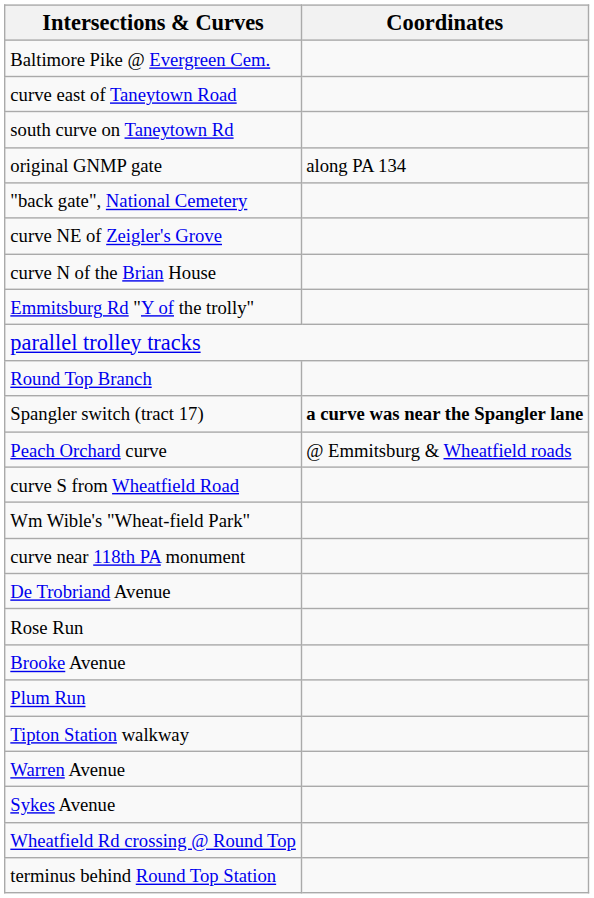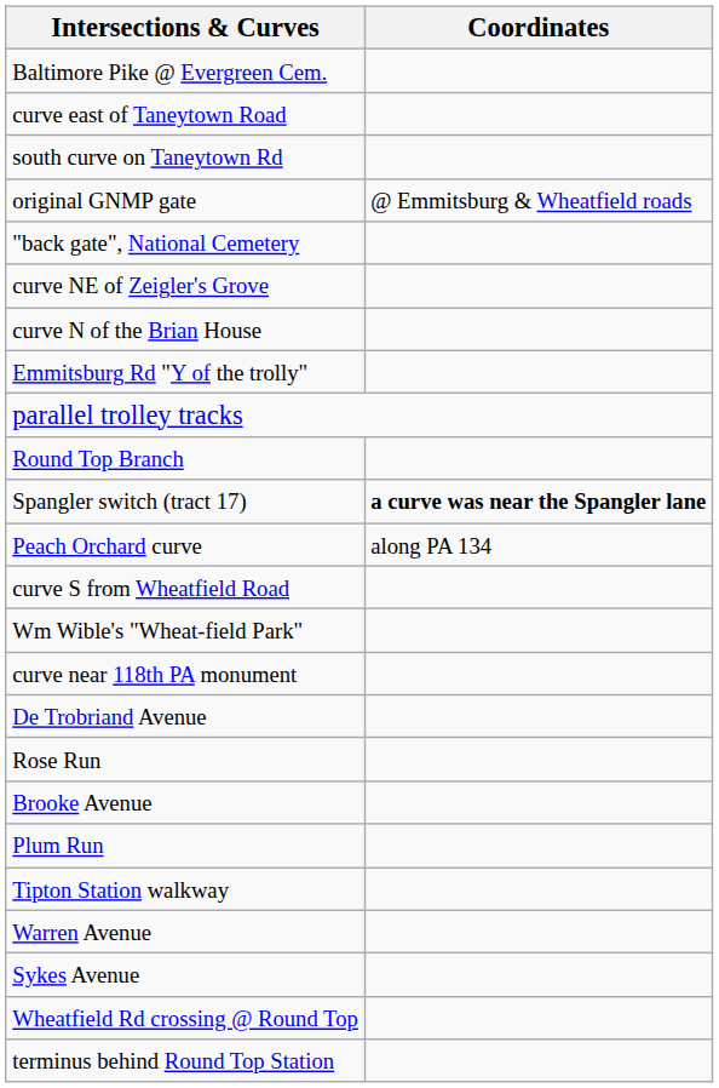 <table class="wikitable sortable mw-collapsible mw-collapsed" style="min-width:22em; text-align:left; margin:1em; float:right;">
 <tr>
 <th>Intersections & Curves</th>
 <th>Coordinates</th>
 </tr>
 <tr>
 <td><small> Baltimore Pike @ <a href='#'>Evergreen Cem.</a></small></td>
 <td><small> </small></td>
 </tr>
 <tr>
 <td><small> curve east of <a href='#'>Taneytown Road</a></small></td>
 <td><small> </small></td>
 </tr>
 <tr>
 <td><small> south curve on <a href='#'>Taneytown Rd</a></small></td>
 <td><small> </small></td>
 </tr>
 <tr>
 <td><small> original GNMP gate</small></td>
-<td><small>  along PA 134</small></td>
+<td><small> @ Emmitsburg & <a href='#'>Wheatfield roads</a></small></td>
 </tr>
 <tr>
 <td><small> "back gate", <a href='#'>National Cemetery</a></small></td>
 <td><small> </small></td>
 </tr>
 <tr>
 <td><small> curve NE of <a href='#'>Zeigler's Grove</a></small></td>
 <td></td>
 </tr>
 <tr>
 <td><small> curve N of the <a href='#'>Brian</a> House</small></td>
 <td></td>
 </tr>
 <tr>
 <td><small> <a href='#'>Emmitsburg Rd</a> "<a href='#'>Y of</a> the trolly"</small></td>
 <td><small> </small></td>
 </tr>
 <tr>
 <td colspan=2><a href='#'>parallel trolley tracks</a></td>
 </tr>
 <tr>
 <td><small> <a href='#'>Round Top Branch</a></small></td>
 <td><small> </small></td>
 </tr>
 <tr>
 <td><small> Spangler switch (tract 17)</small></td>
 <td><strong><small> a curve was near the Spangler lane</small></strong></td>
 </tr>
 <tr>
 <td><small><a href='#'>Peach Orchard</a> curve</small></td>
-<td><small> @ Emmitsburg & <a href='#'>Wheatfield roads</a></small></td>
+<td><small>  along PA 134</small></td>
 </tr>
 <tr>
 <td><small> curve S from <a href='#'>Wheatfield Road</a></small></td>
 <td><small> </small></td>
 </tr>
 <tr>
 <td><small> Wm Wible's "Wheat-field Park"</small></td>
 <td><small> </small></td>
 </tr>
 <tr>
 <td><small> curve near <a href='#'>118th PA</a> monument</small></td>
 <td></td>
 </tr>
 <tr>
 <td><small> <a href='#'>De Trobriand</a> Avenue</small></td>
 <td><small> </small></td>
 </tr>
 <tr>
 <td><small> Rose Run</small></td>
 <td><small> </small></td>
 </tr>
 <tr>
 <td><small> <a href='#'>Brooke</a> Avenue</small></td>
 <td><small> </small></td>
 </tr>
 <tr>
 <td><small> <a href='#'>Plum Run</a></small></td>
 <td><small> </small></td>
 </tr>
 <tr>
 <td><small> <a href='#'>Tipton Station</a> walkway</small></td>
 <td><small> </small></td>
 </tr>
 <tr>
 <td><small> <a href='#'>Warren</a> Avenue</small></td>
 <td><small> </small></td>
 </tr>
 <tr>
 <td><small> <a href='#'>Sykes</a> Avenue</small></td>
 <td><small> </small></td>
 </tr>
 <tr>
 <td><small> <a href='#'>Wheatfield Rd crossing @ Round Top</a></small></td>
 <td><small> </small></td>
 </tr>
 <tr>
 <td><small> terminus behind <a href='#'>Round Top Station</a></small></td>
 <td><small> </small></td>
 </tr>
 </table>
